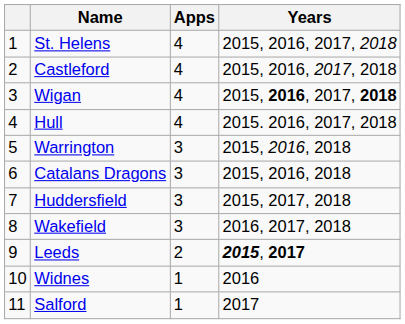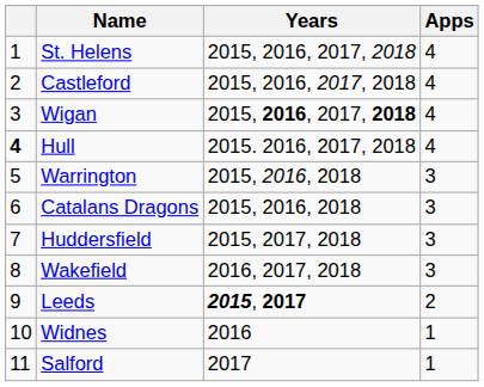 <table class="wikitable">
 <tr>
 <th></th>
 <th>Name</th>
+<th>Years</th>
 <th>Apps</th>
-<th>Years</th>
 </tr>
 <tr>
 <td>1</td>
 <td> <a href='#'>St. Helens</a></td>
+<td>2015, 2016, 2017, <em>2018</em></td>
 <td>4</td>
-<td>2015, 2016, 2017, <em>2018</em></td>
 </tr>
 <tr>
 <td>2</td>
 <td> <a href='#'>Castleford</a></td>
+<td>2015, 2016, <em>2017</em>, 2018</td>
 <td>4</td>
-<td>2015, 2016, <em>2017</em>, 2018</td>
 </tr>
 <tr>
 <td>3</td>
 <td> <a href='#'>Wigan</a></td>
+<td>2015, <strong>2016</strong>, 2017, <strong>2018</strong></td>
 <td>4</td>
-<td>2015, <strong>2016</strong>, 2017, <strong>2018</strong></td>
 </tr>
 <tr>
+<td><strong>4</strong></td>
+<td> <a href='#'>Hull</a></td>
+<td>2015. 2016, 2017, 2018</td>
 <td>4</td>
-<td> <a href='#'>Hull</a></td>
-<td>4</td>
-<td>2015. 2016, 2017, 2018</td>
 </tr>
 <tr>
 <td>5</td>
 <td> <a href='#'>Warrington</a></td>
+<td>2015, <em>2016</em>, 2018</td>
 <td>3</td>
-<td>2015, <em>2016</em>, 2018</td>
 </tr>
 <tr>
 <td>6</td>
 <td> <a href='#'>Catalans Dragons</a></td>
+<td>2015, 2016, 2018</td>
 <td>3</td>
-<td>2015, 2016, 2018</td>
 </tr>
 <tr>
 <td>7</td>
 <td> <a href='#'>Huddersfield</a></td>
+<td>2015, 2017, 2018</td>
 <td>3</td>
-<td>2015, 2017, 2018</td>
 </tr>
 <tr>
 <td>8</td>
 <td> <a href='#'>Wakefield</a></td>
+<td>2016, 2017, 2018</td>
 <td>3</td>
-<td>2016, 2017, 2018</td>
 </tr>
 <tr>
 <td>9</td>
 <td> <a href='#'>Leeds</a></td>
+<td><strong><em>2015</em></strong>, <strong>2017</strong></td>
 <td>2</td>
-<td><strong><em>2015</em></strong>, <strong>2017</strong></td>
 </tr>
 <tr>
 <td>10</td>
 <td> <a href='#'>Widnes</a></td>
+<td>2016</td>
 <td>1</td>
-<td>2016</td>
 </tr>
 <tr>
 <td>11</td>
 <td> <a href='#'>Salford</a></td>
+<td>2017</td>
 <td>1</td>
-<td>2017</td>
 </tr>
 </table>
